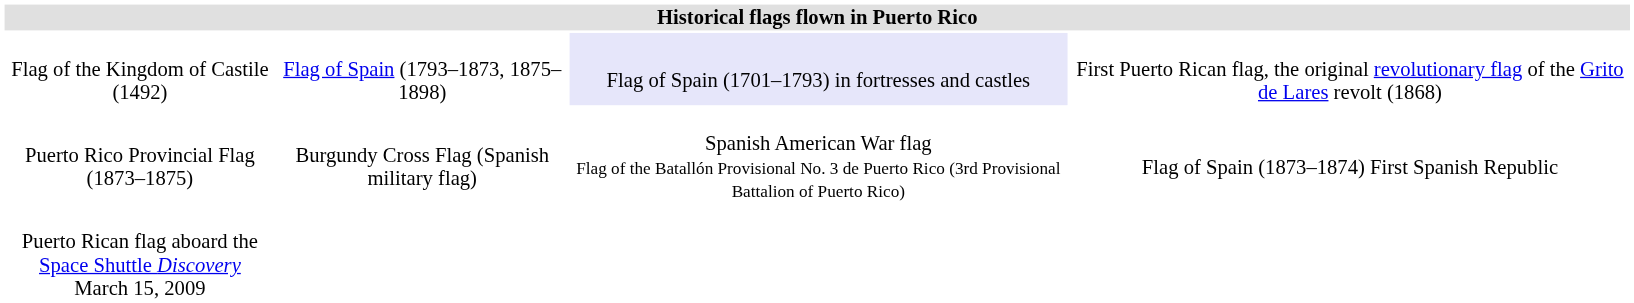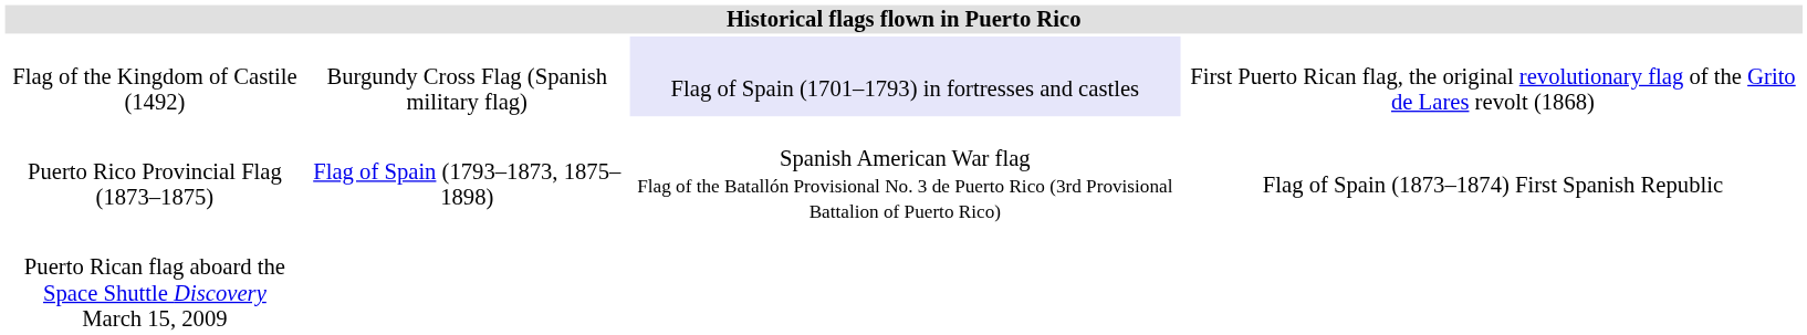 <table class=toccolours style="width: 100%; margin-bottom: 0.5em;">
 <tr>
 <th colspan="9" style="background-color: #E0E0E0;text-align:center;">Historical flags flown in Puerto Rico</th>
 </tr>
 <tr>
 <td align="center"><br>Flag of the Kingdom of Castile (1492)</td>
-<td align="center"><br><a href='#'>Flag of Spain</a> (1793–1873, 1875–1898)</td>
+<td align="center"><br>Burgundy Cross Flag (Spanish military flag)</td>
 <td align="center" style="background: lavender;"><br>Flag of Spain (1701–1793) in fortresses and castles</td>
 <td align="center"><br>First Puerto Rican flag, the original <a href='#'>revolutionary flag</a> of the <a href='#'>Grito de Lares</a> revolt (1868)</td>
 </tr>
 <tr>
 <td align="center"><br>Puerto Rico Provincial Flag (1873–1875)</td>
-<td align="center"><br>Burgundy Cross Flag (Spanish military flag)</td>
+<td align="center"><br><a href='#'>Flag of Spain</a> (1793–1873, 1875–1898)</td>
 <td align="center"><br> Spanish American War flag<br><small>Flag of the Batallón Provisional No. 3 de Puerto Rico (3rd Provisional Battalion of Puerto Rico)</small></td>
 <td align="center"><br> Flag of Spain (1873–1874) First Spanish Republic</td>
 </tr>
 <tr>
 <td align="center"><br>Puerto Rican flag aboard the<br><a href='#'>Space Shuttle <em>Discovery</em></a><br>March 15, 2009</td>
 </tr>
 <tr>
 </tr>
 </table>
